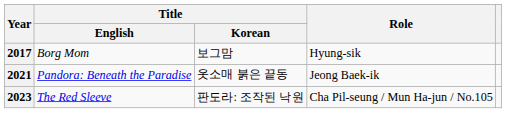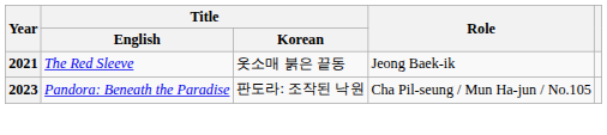 <table class="wikitable sortable plainrowheaders">
 <tr>
 <th scope="col" rowspan="2">Year</th>
 <th scope="col" colspan="2">Title</th>
 <th scope="col" rowspan="2">Role</th>
 <th scope="col" rowspan="2" class="unsortable"></th>
 </tr>
 <tr>
 <th scope="col">English</th>
 <th scope="col">Korean</th>
 </tr>
 <tr>
-<th scope="row">2017</th>
-<td><em>Borg Mom</em></td>
-<td>보그맘</td>
-<td>Hyung-sik</td>
-<td style="text-align:center"></td>
-</tr>
-<tr>
 <th scope="row">2021</th>
-<td><em><a href='#'>Pandora: Beneath the Paradise</a></em></td>
+<td><em><a href='#'>The Red Sleeve</a></em></td>
 <td>옷소매 붉은 끝동</td>
 <td>Jeong Baek-ik</td>
 <td style="text-align:center"></td>
 </tr>
 <tr>
 <th scope="row">2023</th>
-<td><em><a href='#'>The Red Sleeve</a></em></td>
+<td><em><a href='#'>Pandora: Beneath the Paradise</a></em></td>
 <td>판도라: 조작된 낙원</td>
 <td>Cha Pil-seung / Mun Ha-jun / No.105</td>
 <td style="text-align:center"></td>
 </tr>
 </table>
